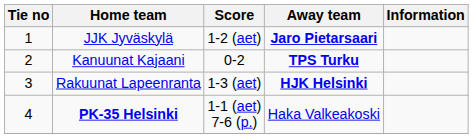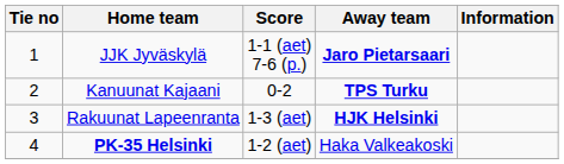 <table class="wikitable" style="text-align:center">
 <tr>
 <th style= width="40px">Tie no</th>
 <th style= width="150px">Home team</th>
 <th style= width="60px">Score</th>
 <th style= width="150px">Away team</th>
 <th style= width="30px">Information</th>
 </tr>
 <tr>
 <td>1</td>
 <td><a href='#'>JJK Jyväskylä</a></td>
-<td>1-2 (<a href='#'>aet</a>)</td>
+<td>1-1 (<a href='#'>aet</a>)<br> 7-6  (<a href='#'>p.</a>)</td>
 <td><strong><a href='#'>Jaro Pietarsaari</a></strong></td>
 <td></td>
 </tr>
 <tr>
 <td>2</td>
 <td><a href='#'>Kanuunat Kajaani</a></td>
 <td>0-2</td>
 <td><strong><a href='#'>TPS Turku</a></strong></td>
 <td></td>
 </tr>
 <tr>
 <td>3</td>
 <td><a href='#'>Rakuunat Lapeenranta</a></td>
 <td>1-3 (<a href='#'>aet</a>)</td>
 <td><strong><a href='#'>HJK Helsinki</a></strong></td>
 <td></td>
 </tr>
 <tr>
 <td>4</td>
 <td><strong><a href='#'>PK-35 Helsinki</a></strong></td>
-<td>1-1 (<a href='#'>aet</a>)<br> 7-6  (<a href='#'>p.</a>)</td>
+<td>1-2 (<a href='#'>aet</a>)</td>
 <td><a href='#'>Haka Valkeakoski</a></td>
 <td></td>
 </tr>
 <tr>
 </tr>
 </table>
